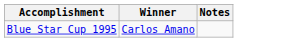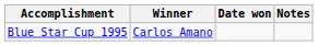 <table class="wikitable">
 <tr>
 <th>Accomplishment</th>
 <th>Winner</th>
+<th>Date won</th>
 <th>Notes</th>
 </tr>
 <tr>
 <td><a href='#'>Blue Star Cup 1995</a></td>
 <td><a href='#'>Carlos Amano</a></td>
 <td></td>
+<td></td>
 </tr>
 </table>
